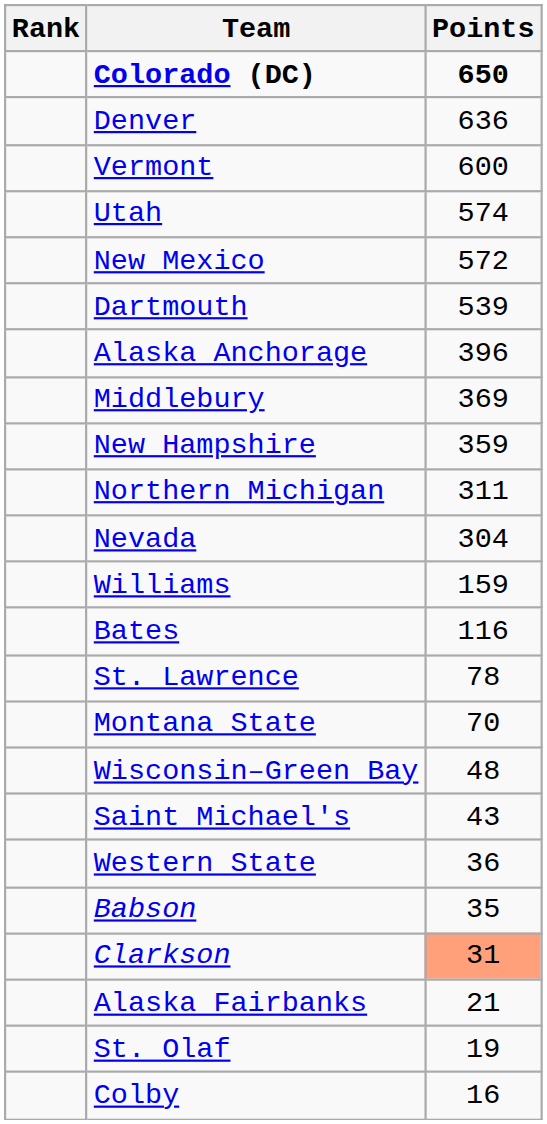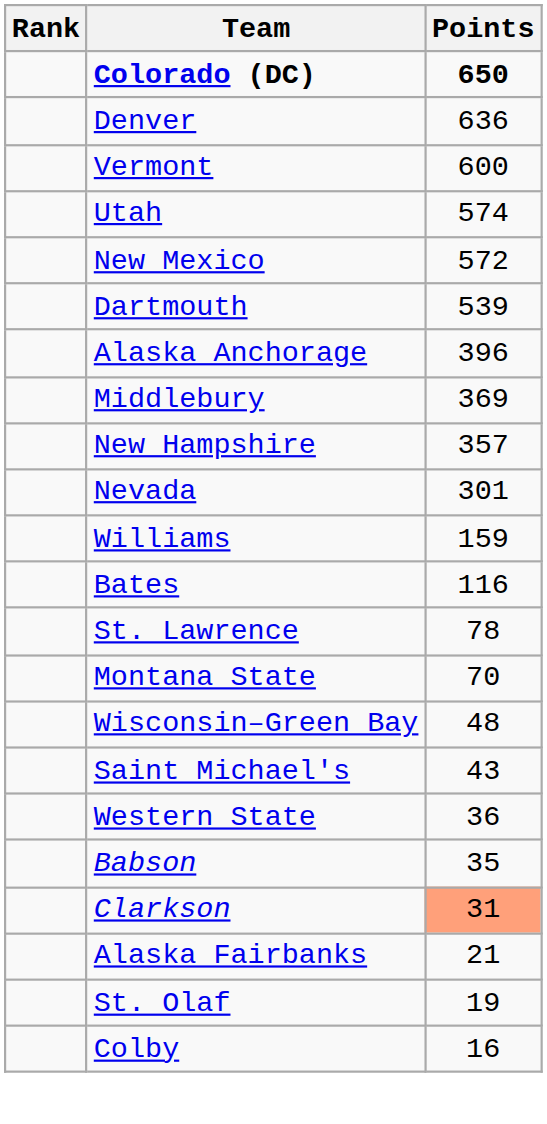 <table class="wikitable sortable" style="text-align:center">
 <tr>
 <th>Rank</th>
 <th>Team</th>
 <th>Points</th>
 </tr>
 <tr>
 <td></td>
 <td align=left><strong><a href='#'>Colorado</a></strong> <strong>(DC)</strong></td>
 <td><strong>650</strong></td>
 </tr>
 <tr>
 <td></td>
 <td align=left><a href='#'>Denver</a></td>
 <td>636</td>
 </tr>
 <tr>
 <td></td>
 <td align=left><a href='#'>Vermont</a></td>
 <td>600</td>
 </tr>
 <tr>
 <td></td>
 <td align=left><a href='#'>Utah</a></td>
 <td>574</td>
 </tr>
 <tr>
 <td></td>
 <td align=left><a href='#'>New Mexico</a></td>
 <td>572</td>
 </tr>
 <tr>
 <td></td>
 <td align=left><a href='#'>Dartmouth</a></td>
 <td>539</td>
 </tr>
 <tr>
 <td></td>
 <td align=left><a href='#'>Alaska Anchorage</a></td>
 <td>396</td>
 </tr>
 <tr>
 <td></td>
 <td align=left><a href='#'>Middlebury</a></td>
 <td>369</td>
 </tr>
 <tr>
 <td></td>
 <td align=left><a href='#'>New Hampshire</a></td>
-<td>359</td>
-</tr>
-<tr>
-<td></td>
-<td align=left><a href='#'>Northern Michigan</a></td>
-<td>311</td>
+<td>357</td>
 </tr>
 <tr>
 <td></td>
 <td align=left><a href='#'>Nevada</a></td>
-<td>304</td>
+<td>301</td>
 </tr>
 <tr>
 <td></td>
 <td align=left><a href='#'>Williams</a></td>
 <td>159</td>
 </tr>
 <tr>
 <td></td>
 <td align=left><a href='#'>Bates</a></td>
 <td>116</td>
 </tr>
 <tr>
 <td></td>
 <td align=left><a href='#'>St. Lawrence</a></td>
 <td>78</td>
 </tr>
 <tr>
 <td></td>
 <td align=left><a href='#'>Montana State</a></td>
 <td>70</td>
 </tr>
 <tr>
 <td></td>
 <td align=left><a href='#'>Wisconsin–Green Bay</a></td>
 <td>48</td>
 </tr>
 <tr>
 <td></td>
 <td align=left><a href='#'>Saint Michael's</a></td>
 <td>43</td>
 </tr>
 <tr>
 <td></td>
 <td align=left><a href='#'>Western State</a></td>
 <td>36</td>
 </tr>
 <tr>
 <td></td>
 <td align=left><em><a href='#'>Babson</a></em></td>
 <td>35</td>
 </tr>
 <tr>
 <td></td>
 <td align=left><em><a href='#'>Clarkson</a></em></td>
 <td style="background: lightsalmon;">31</td>
 </tr>
 <tr>
 <td></td>
 <td align=left><a href='#'>Alaska Fairbanks</a></td>
 <td>21</td>
 </tr>
 <tr>
 <td></td>
 <td align=left><a href='#'>St. Olaf</a></td>
 <td>19</td>
 </tr>
 <tr>
 <td></td>
 <td align=left><a href='#'>Colby</a></td>
 <td>16</td>
 </tr>
 </table>
